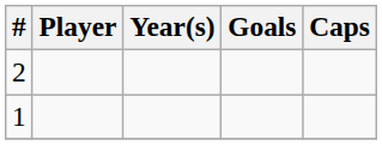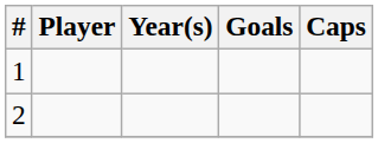 <table class="wikitable sortable">
 <tr>
 <th width=>#</th>
 <th width=>Player</th>
 <th width=>Year(s)</th>
 <th width=>Goals</th>
 <th width=>Caps</th>
 </tr>
 <tr>
-<td rowspan="1">2</td>
+<td rowspan="1">1</td>
 <td></td>
 <td></td>
 <td></td>
 <td></td>
 </tr>
 <tr>
-<td rowspan="1">1</td>
+<td rowspan="1">2</td>
 <td></td>
 <td></td>
 <td></td>
 <td></td>
 </tr>
 <tr>
 </tr>
 </table>
